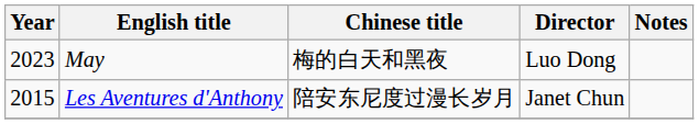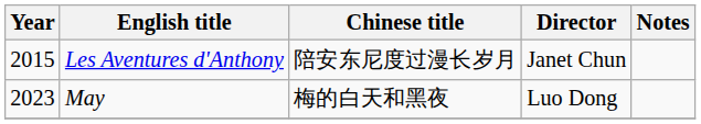 <table class="wikitable sortable">
 <tr>
 <th>Year</th>
 <th>English title</th>
 <th>Chinese title</th>
 <th>Director</th>
 <th class="unsortable">Notes</th>
 </tr>
 <tr>
+<td>2015</td>
+<td><em><a href='#'>Les Aventures d'Anthony</a></em></td>
+<td>陪安东尼度过漫长岁月</td>
+<td>Janet Chun</td>
+<td></td>
+</tr>
+<tr>
 <td>2023</td>
 <td><em>May</em></td>
 <td>梅的白天和黑夜</td>
 <td>Luo Dong</td>
 <td></td>
 </tr>
 <tr>
-<td>2015</td>
-<td><em><a href='#'>Les Aventures d'Anthony</a></em></td>
-<td>陪安东尼度过漫长岁月</td>
-<td>Janet Chun</td>
-<td></td>
-</tr>
-<tr>
 </tr>
 </table>
